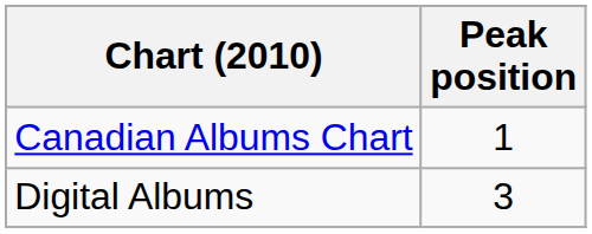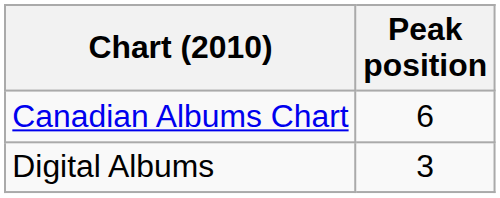 <table class="wikitable sortable">
 <tr>
 <th>Chart (2010)</th>
 <th>Peak<br>position</th>
 </tr>
 <tr>
 <td><a href='#'>Canadian Albums Chart</a></td>
-<td style="text-align:center;">1</td>
+<td style="text-align:center;">6</td>
 </tr>
 <tr>
 <td>Digital Albums</td>
 <td style="text-align:center;">3</td>
 </tr>
 </table>
